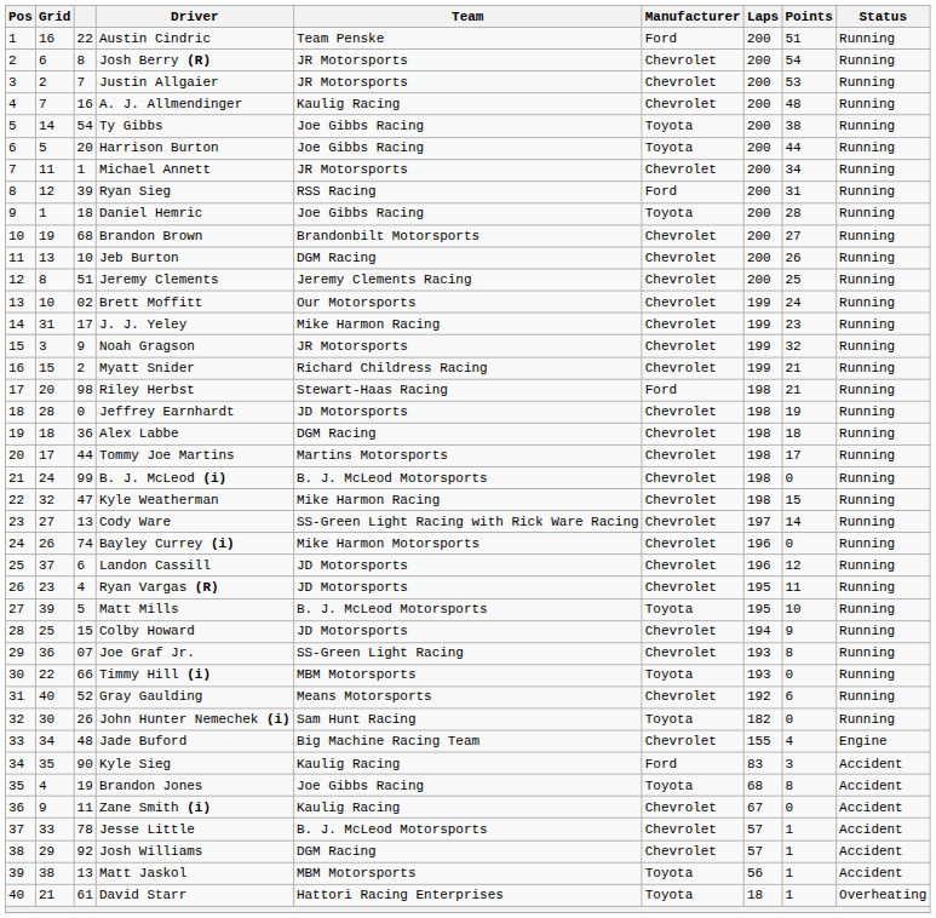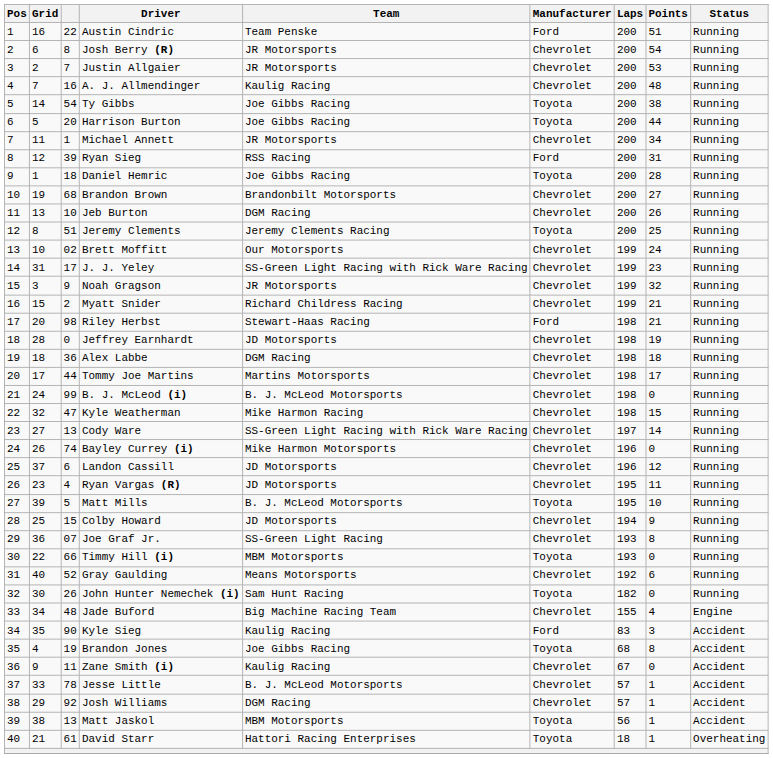 <table class="wikitable" style="font-size:98%">
 <tr>
 <th>Pos</th>
 <th>Grid</th>
 <th></th>
 <th>Driver</th>
 <th>Team</th>
 <th>Manufacturer</th>
 <th>Laps</th>
 <th>Points</th>
 <th>Status</th>
 </tr>
 <tr>
 <td>1</td>
 <td>16</td>
 <td>22</td>
 <td>Austin Cindric</td>
 <td>Team Penske</td>
 <td>Ford</td>
 <td>200</td>
 <td>51</td>
 <td>Running</td>
 </tr>
 <tr>
 <td>2</td>
 <td>6</td>
 <td>8</td>
 <td>Josh Berry <strong>(R)</strong></td>
 <td>JR Motorsports</td>
 <td>Chevrolet</td>
 <td>200</td>
 <td>54</td>
 <td>Running</td>
 </tr>
 <tr>
 <td>3</td>
 <td>2</td>
 <td>7</td>
 <td>Justin Allgaier</td>
 <td>JR Motorsports</td>
 <td>Chevrolet</td>
 <td>200</td>
 <td>53</td>
 <td>Running</td>
 </tr>
 <tr>
 <td>4</td>
 <td>7</td>
 <td>16</td>
 <td>A. J. Allmendinger</td>
 <td>Kaulig Racing</td>
 <td>Chevrolet</td>
 <td>200</td>
 <td>48</td>
 <td>Running</td>
 </tr>
 <tr>
 <td>5</td>
 <td>14</td>
 <td>54</td>
 <td>Ty Gibbs</td>
 <td>Joe Gibbs Racing</td>
 <td>Toyota</td>
 <td>200</td>
 <td>38</td>
 <td>Running</td>
 </tr>
 <tr>
 <td>6</td>
 <td>5</td>
 <td>20</td>
 <td>Harrison Burton</td>
 <td>Joe Gibbs Racing</td>
 <td>Toyota</td>
 <td>200</td>
 <td>44</td>
 <td>Running</td>
 </tr>
 <tr>
 <td>7</td>
 <td>11</td>
 <td>1</td>
 <td>Michael Annett</td>
 <td>JR Motorsports</td>
 <td>Chevrolet</td>
 <td>200</td>
 <td>34</td>
 <td>Running</td>
 </tr>
 <tr>
 <td>8</td>
 <td>12</td>
 <td>39</td>
 <td>Ryan Sieg</td>
 <td>RSS Racing</td>
 <td>Ford</td>
 <td>200</td>
 <td>31</td>
 <td>Running</td>
 </tr>
 <tr>
 <td>9</td>
 <td>1</td>
 <td>18</td>
 <td>Daniel Hemric</td>
 <td>Joe Gibbs Racing</td>
 <td>Toyota</td>
 <td>200</td>
 <td>28</td>
 <td>Running</td>
 </tr>
 <tr>
 <td>10</td>
 <td>19</td>
 <td>68</td>
 <td>Brandon Brown</td>
 <td>Brandonbilt Motorsports</td>
 <td>Chevrolet</td>
 <td>200</td>
 <td>27</td>
 <td>Running</td>
 </tr>
 <tr>
 <td>11</td>
 <td>13</td>
 <td>10</td>
 <td>Jeb Burton</td>
 <td>DGM Racing</td>
 <td>Chevrolet</td>
 <td>200</td>
 <td>26</td>
 <td>Running</td>
 </tr>
 <tr>
 <td>12</td>
 <td>8</td>
 <td>51</td>
 <td>Jeremy Clements</td>
 <td>Jeremy Clements Racing</td>
-<td>Chevrolet</td>
+<td>Toyota</td>
 <td>200</td>
 <td>25</td>
 <td>Running</td>
 </tr>
 <tr>
 <td>13</td>
 <td>10</td>
 <td>02</td>
 <td>Brett Moffitt</td>
 <td>Our Motorsports</td>
 <td>Chevrolet</td>
 <td>199</td>
 <td>24</td>
 <td>Running</td>
 </tr>
 <tr>
 <td>14</td>
 <td>31</td>
 <td>17</td>
 <td>J. J. Yeley</td>
-<td>Mike Harmon Racing</td>
+<td>SS-Green Light Racing with Rick Ware Racing</td>
 <td>Chevrolet</td>
 <td>199</td>
 <td>23</td>
 <td>Running</td>
 </tr>
 <tr>
 <td>15</td>
 <td>3</td>
 <td>9</td>
 <td>Noah Gragson</td>
 <td>JR Motorsports</td>
 <td>Chevrolet</td>
 <td>199</td>
 <td>32</td>
 <td>Running</td>
 </tr>
 <tr>
 <td>16</td>
 <td>15</td>
 <td>2</td>
 <td>Myatt Snider</td>
 <td>Richard Childress Racing</td>
 <td>Chevrolet</td>
 <td>199</td>
 <td>21</td>
 <td>Running</td>
 </tr>
 <tr>
 <td>17</td>
 <td>20</td>
 <td>98</td>
 <td>Riley Herbst</td>
 <td>Stewart-Haas Racing</td>
 <td>Ford</td>
 <td>198</td>
 <td>21</td>
 <td>Running</td>
 </tr>
 <tr>
 <td>18</td>
 <td>28</td>
 <td>0</td>
 <td>Jeffrey Earnhardt</td>
 <td>JD Motorsports</td>
 <td>Chevrolet</td>
 <td>198</td>
 <td>19</td>
 <td>Running</td>
 </tr>
 <tr>
 <td>19</td>
 <td>18</td>
 <td>36</td>
 <td>Alex Labbe</td>
 <td>DGM Racing</td>
 <td>Chevrolet</td>
 <td>198</td>
 <td>18</td>
 <td>Running</td>
 </tr>
 <tr>
 <td>20</td>
 <td>17</td>
 <td>44</td>
 <td>Tommy Joe Martins</td>
 <td>Martins Motorsports</td>
 <td>Chevrolet</td>
 <td>198</td>
 <td>17</td>
 <td>Running</td>
 </tr>
 <tr>
 <td>21</td>
 <td>24</td>
 <td>99</td>
 <td>B. J. McLeod <strong>(i)</strong></td>
 <td>B. J. McLeod Motorsports</td>
 <td>Chevrolet</td>
 <td>198</td>
 <td>0</td>
 <td>Running</td>
 </tr>
 <tr>
 <td>22</td>
 <td>32</td>
 <td>47</td>
 <td>Kyle Weatherman</td>
 <td>Mike Harmon Racing</td>
 <td>Chevrolet</td>
 <td>198</td>
 <td>15</td>
 <td>Running</td>
 </tr>
 <tr>
 <td>23</td>
 <td>27</td>
 <td>13</td>
 <td>Cody Ware</td>
 <td>SS-Green Light Racing with Rick Ware Racing</td>
 <td>Chevrolet</td>
 <td>197</td>
 <td>14</td>
 <td>Running</td>
 </tr>
 <tr>
 <td>24</td>
 <td>26</td>
 <td>74</td>
 <td>Bayley Currey <strong>(i)</strong></td>
 <td>Mike Harmon Motorsports</td>
 <td>Chevrolet</td>
 <td>196</td>
 <td>0</td>
 <td>Running</td>
 </tr>
 <tr>
 <td>25</td>
 <td>37</td>
 <td>6</td>
 <td>Landon Cassill</td>
 <td>JD Motorsports</td>
 <td>Chevrolet</td>
 <td>196</td>
 <td>12</td>
 <td>Running</td>
 </tr>
 <tr>
 <td>26</td>
 <td>23</td>
 <td>4</td>
 <td>Ryan Vargas <strong>(R)</strong></td>
 <td>JD Motorsports</td>
 <td>Chevrolet</td>
 <td>195</td>
 <td>11</td>
 <td>Running</td>
 </tr>
 <tr>
 <td>27</td>
 <td>39</td>
 <td>5</td>
 <td>Matt Mills</td>
 <td>B. J. McLeod Motorsports</td>
 <td>Toyota</td>
 <td>195</td>
 <td>10</td>
 <td>Running</td>
 </tr>
 <tr>
 <td>28</td>
 <td>25</td>
 <td>15</td>
 <td>Colby Howard</td>
 <td>JD Motorsports</td>
 <td>Chevrolet</td>
 <td>194</td>
 <td>9</td>
 <td>Running</td>
 </tr>
 <tr>
 <td>29</td>
 <td>36</td>
 <td>07</td>
 <td>Joe Graf Jr.</td>
 <td>SS-Green Light Racing</td>
 <td>Chevrolet</td>
 <td>193</td>
 <td>8</td>
 <td>Running</td>
 </tr>
 <tr>
 <td>30</td>
 <td>22</td>
 <td>66</td>
 <td>Timmy Hill <strong>(i)</strong></td>
 <td>MBM Motorsports</td>
 <td>Toyota</td>
 <td>193</td>
 <td>0</td>
 <td>Running</td>
 </tr>
 <tr>
 <td>31</td>
 <td>40</td>
 <td>52</td>
 <td>Gray Gaulding</td>
 <td>Means Motorsports</td>
 <td>Chevrolet</td>
 <td>192</td>
 <td>6</td>
 <td>Running</td>
 </tr>
 <tr>
 <td>32</td>
 <td>30</td>
 <td>26</td>
 <td>John Hunter Nemechek <strong>(i)</strong></td>
 <td>Sam Hunt Racing</td>
 <td>Toyota</td>
 <td>182</td>
 <td>0</td>
 <td>Running</td>
 </tr>
 <tr>
 <td>33</td>
 <td>34</td>
 <td>48</td>
 <td>Jade Buford</td>
 <td>Big Machine Racing Team</td>
 <td>Chevrolet</td>
 <td>155</td>
 <td>4</td>
 <td>Engine</td>
 </tr>
 <tr>
 <td>34</td>
 <td>35</td>
 <td>90</td>
 <td>Kyle Sieg</td>
 <td>Kaulig Racing</td>
 <td>Ford</td>
 <td>83</td>
 <td>3</td>
 <td>Accident</td>
 </tr>
 <tr>
 <td>35</td>
 <td>4</td>
 <td>19</td>
 <td>Brandon Jones</td>
 <td>Joe Gibbs Racing</td>
 <td>Toyota</td>
 <td>68</td>
 <td>8</td>
 <td>Accident</td>
 </tr>
 <tr>
 <td>36</td>
 <td>9</td>
 <td>11</td>
 <td>Zane Smith <strong>(i)</strong></td>
 <td>Kaulig Racing</td>
 <td>Chevrolet</td>
 <td>67</td>
 <td>0</td>
 <td>Accident</td>
 </tr>
 <tr>
 <td>37</td>
 <td>33</td>
 <td>78</td>
 <td>Jesse Little</td>
 <td>B. J. McLeod Motorsports</td>
 <td>Chevrolet</td>
 <td>57</td>
 <td>1</td>
 <td>Accident</td>
 </tr>
 <tr>
 <td>38</td>
 <td>29</td>
 <td>92</td>
 <td>Josh Williams</td>
 <td>DGM Racing</td>
 <td>Chevrolet</td>
 <td>57</td>
 <td>1</td>
 <td>Accident</td>
 </tr>
 <tr>
 <td>39</td>
 <td>38</td>
 <td>13</td>
 <td>Matt Jaskol</td>
 <td>MBM Motorsports</td>
 <td>Toyota</td>
 <td>56</td>
 <td>1</td>
 <td>Accident</td>
 </tr>
 <tr>
 <td>40</td>
 <td>21</td>
 <td>61</td>
 <td>David Starr</td>
 <td>Hattori Racing Enterprises</td>
 <td>Toyota</td>
 <td>18</td>
 <td>1</td>
 <td>Overheating</td>
 </tr>
 <tr>
 <th colspan="9"></th>
 </tr>
 <tr>
 </tr>
 </table>
